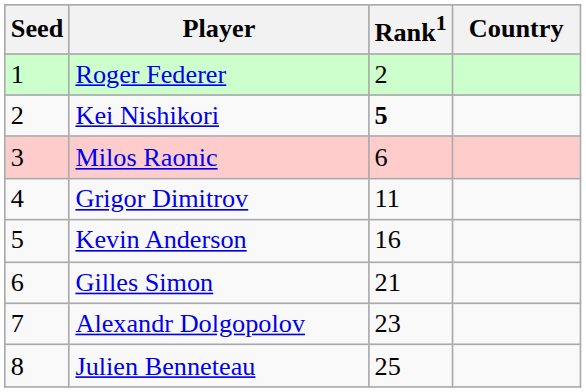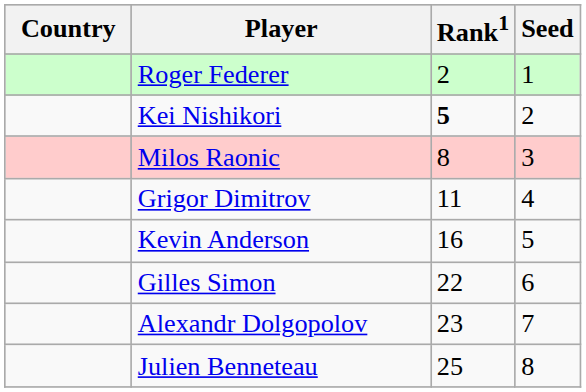 <table class="sortable wikitable">
 <tr>
-<th>Seed</th>
+<th width=70>Country</th>
 <th width=175>Player</th>
 <th>Rank<sup>1</sup></th>
-<th width=70>Country</th>
+<th>Seed</th>
 </tr>
 <tr style="background:#cfc;">
-<td>1</td>
+<td></td>
 <td><a href='#'>Roger Federer</a></td>
 <td>2</td>
-<td></td>
+<td>1</td>
 </tr>
 <tr>
-<td>2</td>
+<td></td>
 <td><a href='#'>Kei Nishikori</a></td>
 <td><strong>5</strong></td>
-<td></td>
+<td>2</td>
 </tr>
 <tr style="background:#fcc;">
+<td></td>
+<td><a href='#'>Milos Raonic</a></td>
+<td>8</td>
 <td>3</td>
-<td><a href='#'>Milos Raonic</a></td>
-<td>6</td>
-<td></td>
 </tr>
 <tr>
-<td>4</td>
+<td></td>
 <td><a href='#'>Grigor Dimitrov</a></td>
 <td>11</td>
-<td></td>
+<td>4</td>
 </tr>
 <tr>
-<td>5</td>
+<td></td>
 <td><a href='#'>Kevin Anderson</a></td>
 <td>16</td>
-<td></td>
+<td>5</td>
 </tr>
 <tr>
+<td></td>
+<td><a href='#'>Gilles Simon</a></td>
+<td>22</td>
 <td>6</td>
-<td><a href='#'>Gilles Simon</a></td>
-<td>21</td>
-<td></td>
 </tr>
 <tr>
-<td>7</td>
+<td></td>
 <td><a href='#'>Alexandr Dolgopolov</a></td>
 <td>23</td>
-<td></td>
+<td>7</td>
 </tr>
 <tr>
-<td>8</td>
+<td></td>
 <td><a href='#'>Julien Benneteau</a></td>
 <td>25</td>
-<td></td>
+<td>8</td>
 </tr>
 </table>
